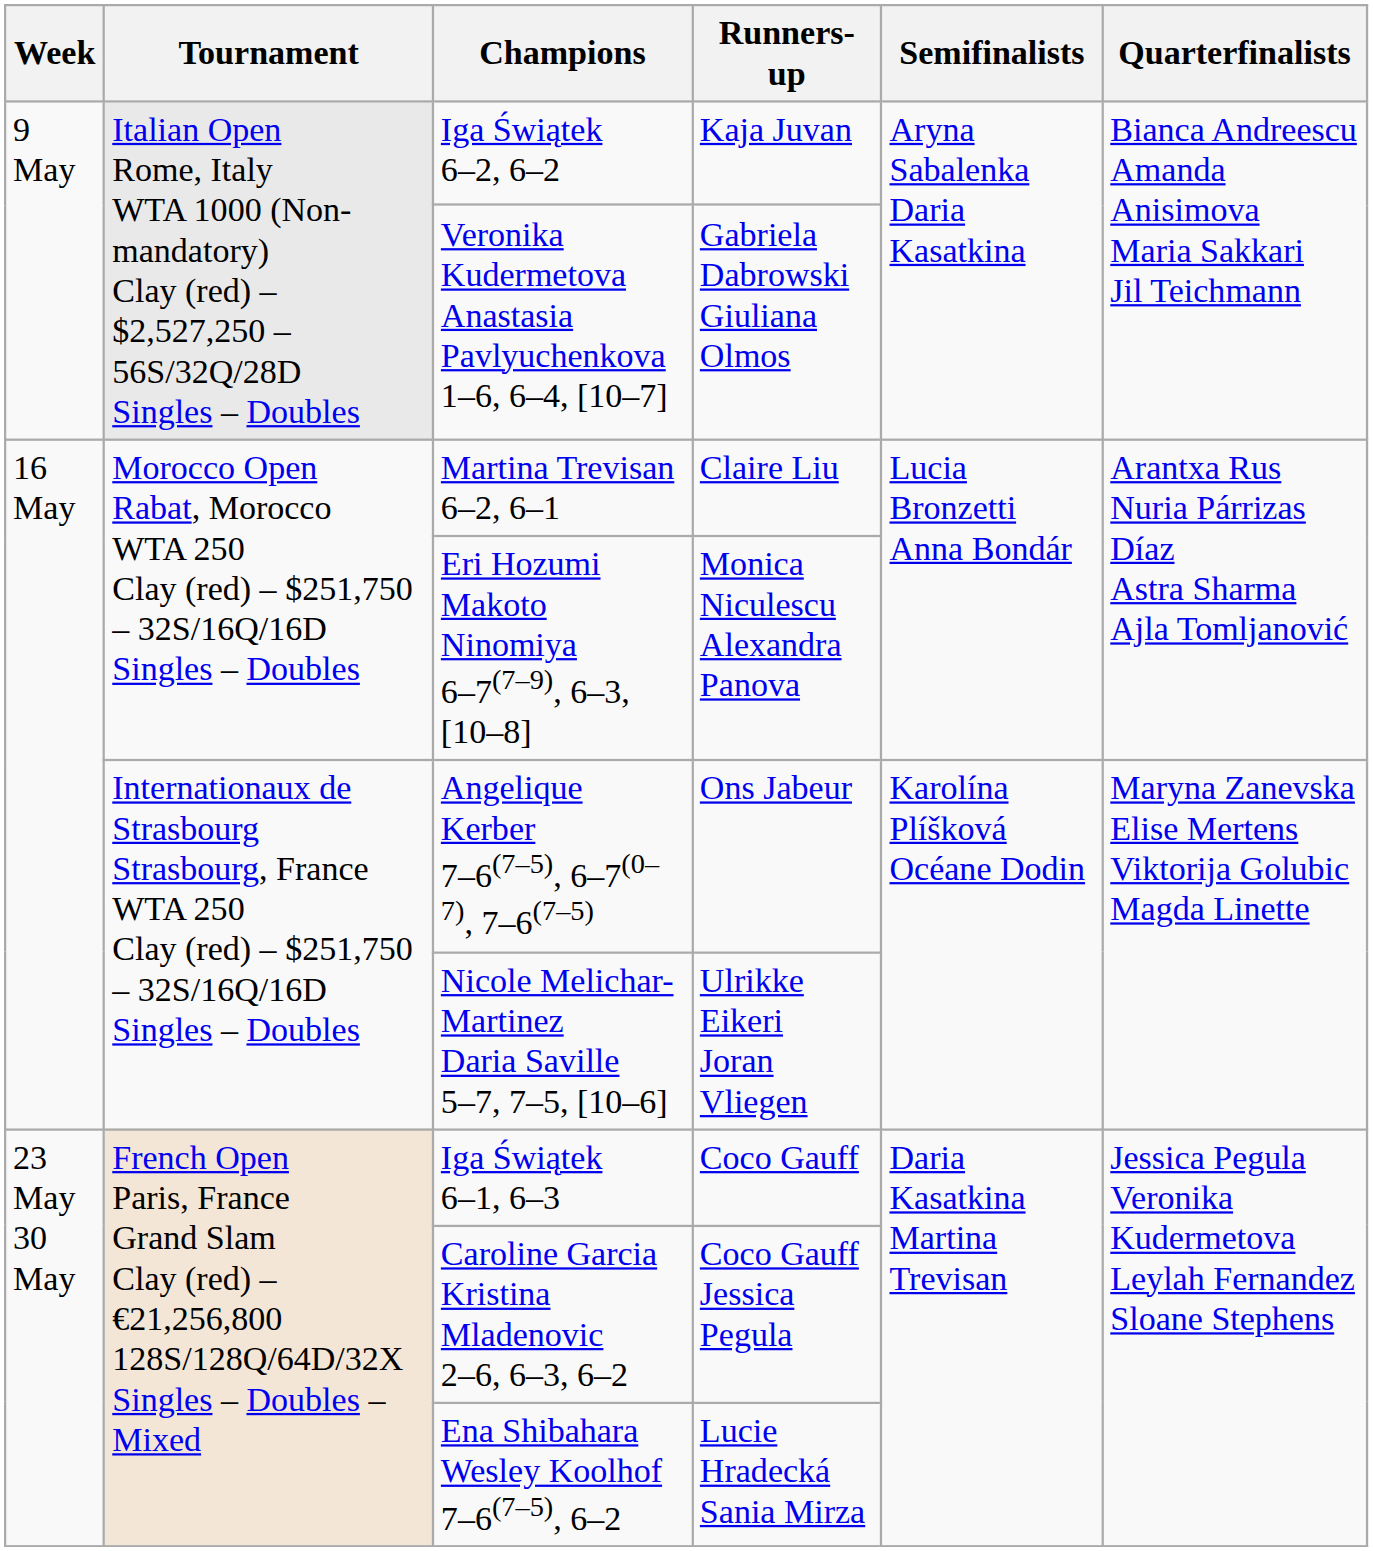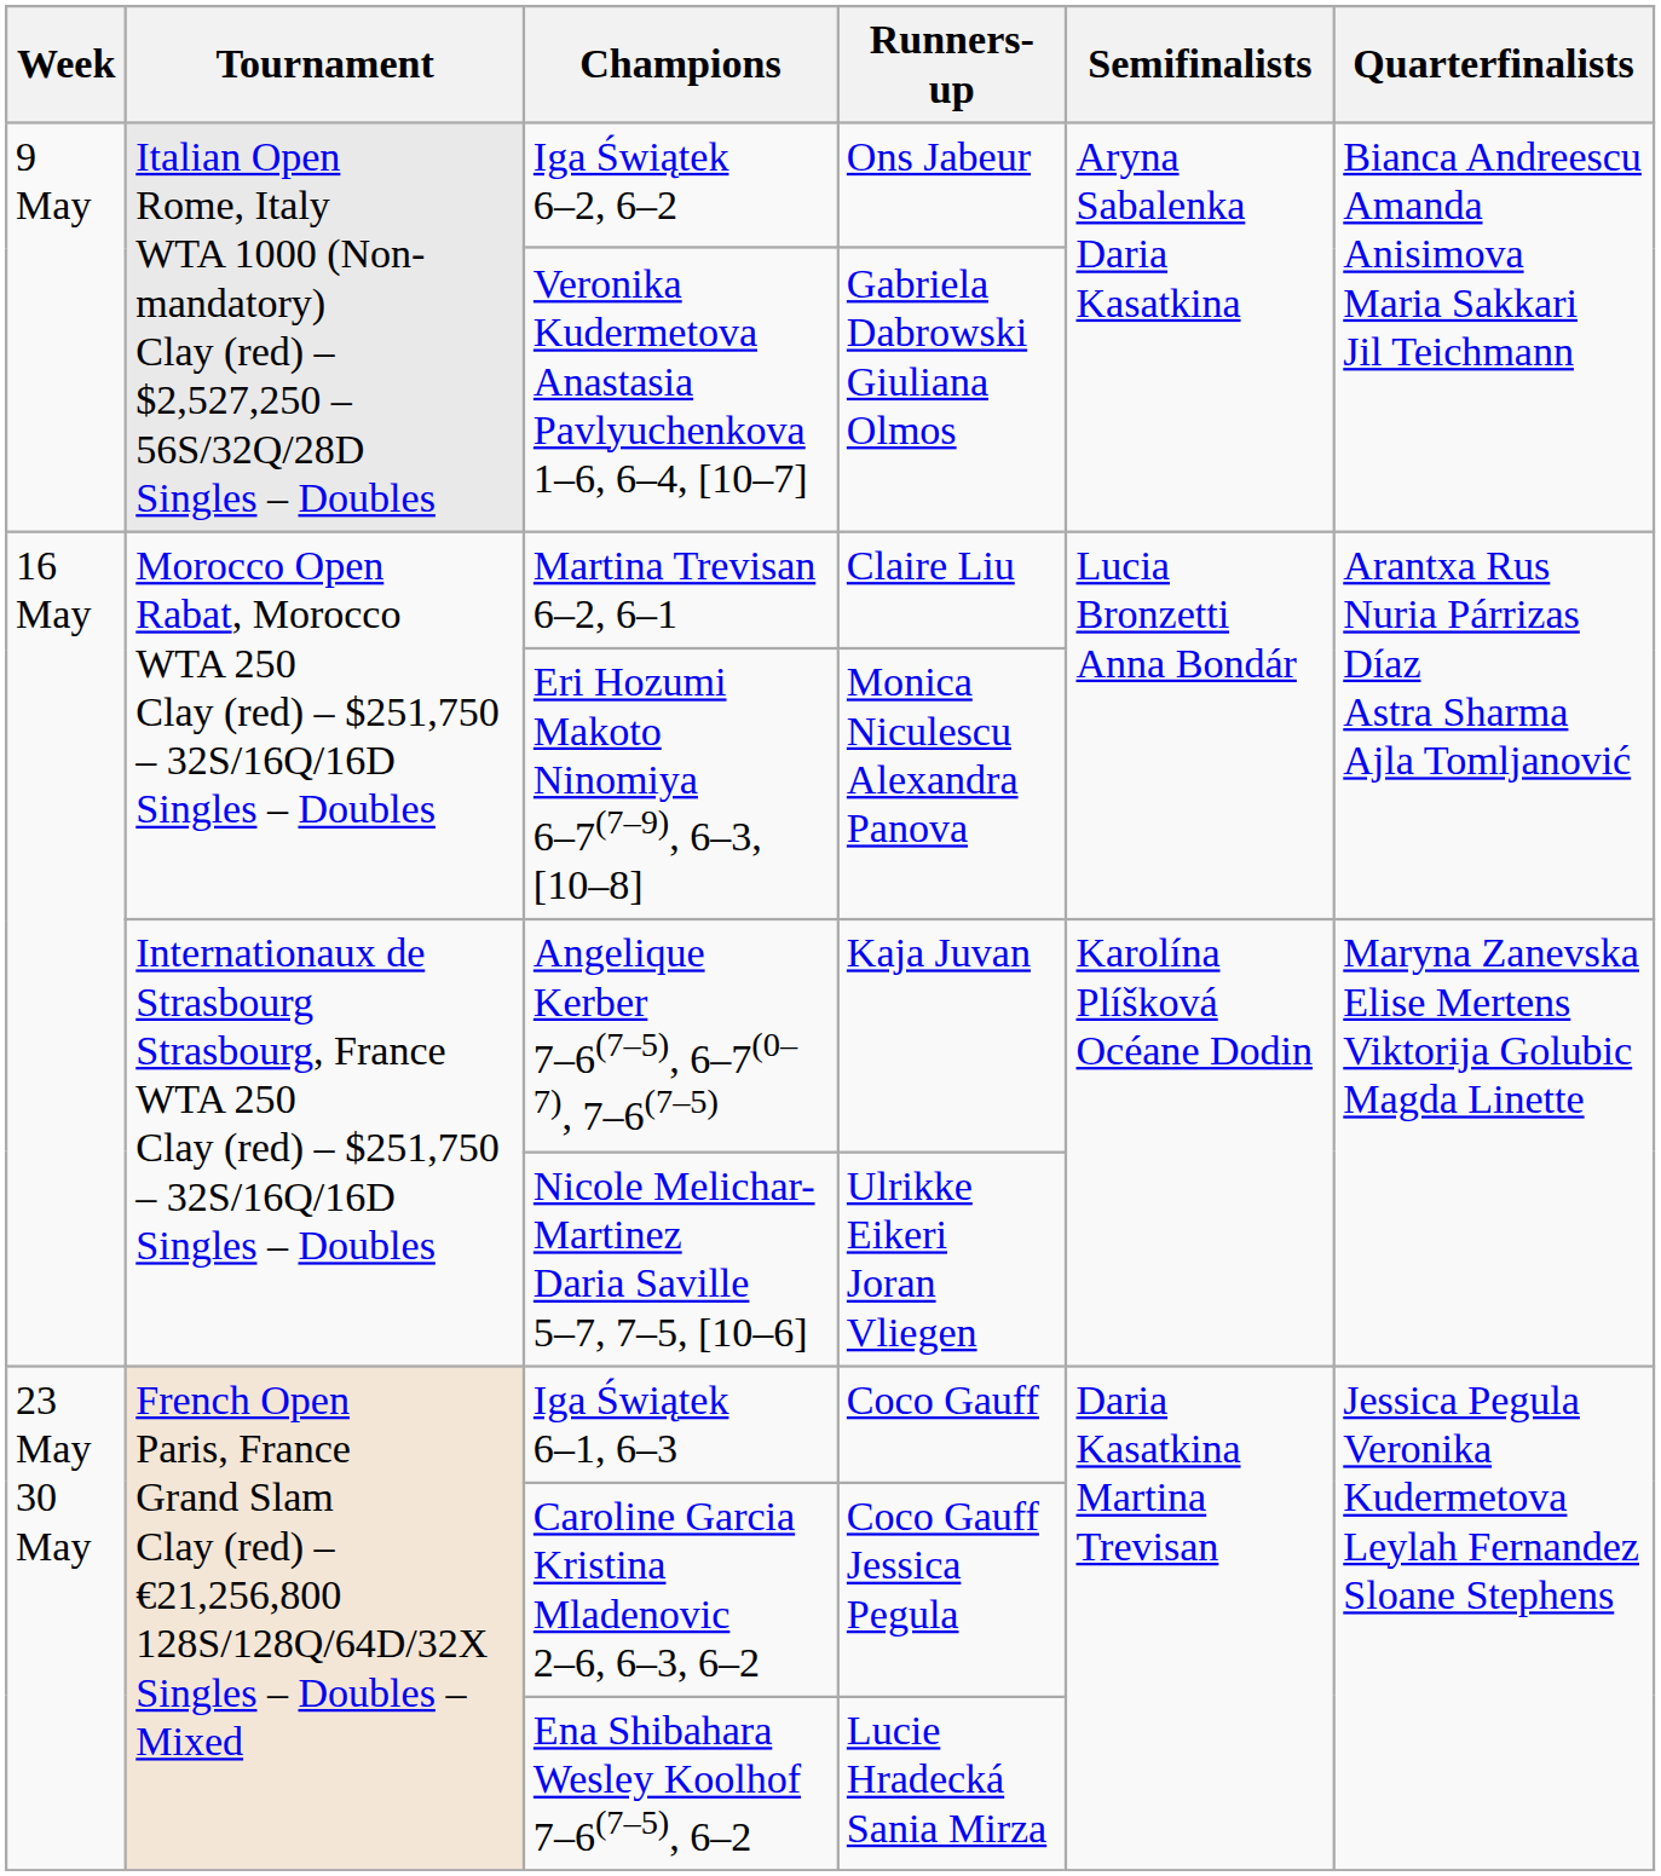 <table class=wikitable style=font-size:95%>
 <tr>
 <th style="width:48px;">Week</th>
 <th style="width:248px;">Tournament</th>
 <th style="width:200px;">Champions</th>
 <th style="width:200px;">Runners-up</th>
 <th style="width:190px;">Semifinalists</th>
 <th style="width:190px;">Quarterfinalists</th>
 </tr>
 <tr style="vertical-align:top">
 <td rowspan=2>9 May</td>
 <td style="background:#E9E9E9;" rowspan=2><a href='#'>Italian Open</a><br>Rome, Italy <br> WTA 1000 (Non-mandatory) <br> Clay (red) – $2,527,250 – 56S/32Q/28D<br><a href='#'>Singles</a> – <a href='#'>Doubles</a></td>
 <td> <a href='#'>Iga Świątek</a> <br> 6–2, 6–2</td>
-<td> <a href='#'>Kaja Juvan</a></td>
+<td> <a href='#'>Ons Jabeur</a></td>
 <td rowspan=2> <a href='#'>Aryna Sabalenka</a> <br>  <a href='#'>Daria Kasatkina</a></td>
 <td rowspan=2> <a href='#'>Bianca Andreescu</a> <br> <a href='#'>Amanda Anisimova</a> <br> <a href='#'>Maria Sakkari</a> <br>  <a href='#'>Jil Teichmann</a></td>
 </tr>
 <tr style="vertical-align:top">
 <td> <a href='#'>Veronika Kudermetova</a> <br>  <a href='#'>Anastasia Pavlyuchenkova</a> <br> 1–6, 6–4, [10–7]</td>
 <td> <a href='#'>Gabriela Dabrowski</a> <br>  <a href='#'>Giuliana Olmos</a></td>
 </tr>
 <tr style="vertical-align:top">
 <td rowspan=4>16 May</td>
 <td rowspan=2><a href='#'>Morocco Open</a> <br> <a href='#'>Rabat</a>, Morocco <br> WTA 250 <br>Clay (red) – $251,750 – 32S/16Q/16D<br><a href='#'>Singles</a> – <a href='#'>Doubles</a></td>
 <td> <a href='#'>Martina Trevisan</a> <br> 6–2, 6–1</td>
 <td> <a href='#'>Claire Liu</a></td>
 <td rowspan=2> <a href='#'>Lucia Bronzetti</a> <br>  <a href='#'>Anna Bondár</a></td>
 <td rowspan=2> <a href='#'>Arantxa Rus</a> <br> <a href='#'>Nuria Párrizas Díaz</a> <br> <a href='#'>Astra Sharma</a> <br>  <a href='#'>Ajla Tomljanović</a></td>
 </tr>
 <tr style="vertical-align:top">
 <td> <a href='#'>Eri Hozumi</a> <br>  <a href='#'>Makoto Ninomiya</a> <br> 6–7<sup>(7–9)</sup>, 6–3, [10–8]</td>
 <td> <a href='#'>Monica Niculescu</a> <br>  <a href='#'>Alexandra Panova</a></td>
 </tr>
 <tr style="vertical-align:top">
 <td rowspan=2><a href='#'>Internationaux de Strasbourg</a><br><a href='#'>Strasbourg</a>, France <br> WTA 250 <br>Clay (red) – $251,750 – 32S/16Q/16D<br><a href='#'>Singles</a> – <a href='#'>Doubles</a></td>
 <td> <a href='#'>Angelique Kerber</a> <br> 7–6<sup>(7–5)</sup>, 6–7<sup>(0–7)</sup>, 7–6<sup>(7–5)</sup></td>
-<td> <a href='#'>Ons Jabeur</a></td>
+<td> <a href='#'>Kaja Juvan</a></td>
 <td rowspan=2> <a href='#'>Karolína Plíšková</a> <br>  <a href='#'>Océane Dodin</a></td>
 <td rowspan=2> <a href='#'>Maryna Zanevska</a> <br> <a href='#'>Elise Mertens</a> <br> <a href='#'>Viktorija Golubic</a> <br>  <a href='#'>Magda Linette</a></td>
 </tr>
 <tr style="vertical-align:top">
 <td> <a href='#'>Nicole Melichar-Martinez</a> <br>  <a href='#'>Daria Saville</a> <br> 5–7, 7–5, [10–6]</td>
 <td> <a href='#'>Ulrikke Eikeri</a> <br>  <a href='#'>Joran Vliegen</a></td>
 </tr>
 <tr style="vertical-align:top">
 <td rowspan=3>23 May <br> 30 May</td>
 <td style="background:#f3e6d7;" rowspan=3><a href='#'>French Open</a><br>Paris, France <br> Grand Slam <br> Clay (red) – €21,256,800 <br> 128S/128Q/64D/32X<br><a href='#'>Singles</a> – <a href='#'>Doubles</a> – <a href='#'>Mixed</a></td>
 <td> <a href='#'>Iga Świątek</a> <br> 6–1, 6–3</td>
 <td> <a href='#'>Coco Gauff</a></td>
 <td rowspan=3> <a href='#'>Daria Kasatkina</a> <br>  <a href='#'>Martina Trevisan</a></td>
 <td rowspan=3> <a href='#'>Jessica Pegula</a> <br> <a href='#'>Veronika Kudermetova</a> <br> <a href='#'>Leylah Fernandez</a> <br>  <a href='#'>Sloane Stephens</a></td>
 </tr>
 <tr style="vertical-align:top">
 <td> <a href='#'>Caroline Garcia</a> <br>  <a href='#'>Kristina Mladenovic</a> <br> 2–6, 6–3, 6–2</td>
 <td> <a href='#'>Coco Gauff</a> <br>  <a href='#'>Jessica Pegula</a></td>
 </tr>
 <tr style="vertical-align:top">
 <td> <a href='#'>Ena Shibahara</a> <br>  <a href='#'>Wesley Koolhof</a> <br> 7–6<sup>(7–5)</sup>, 6–2</td>
 <td> <a href='#'>Lucie Hradecká</a> <br>  <a href='#'>Sania Mirza</a></td>
 </tr>
 </table>
